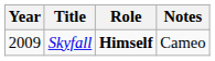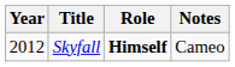 <table class="wikitable">
 <tr>
 <th>Year</th>
 <th>Title</th>
 <th>Role</th>
 <th>Notes</th>
 </tr>
 <tr>
-<td>2009</td>
+<td>2012</td>
 <td><em><a href='#'>Skyfall</a></em></td>
 <td><strong>Himself</strong></td>
 <td>Cameo</td>
 </tr>
 </table>
